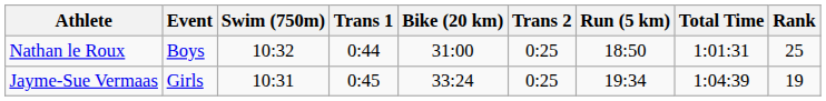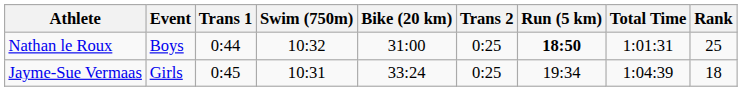 <table class="wikitable" style="font-size:90%;">
 <tr>
 <th>Athlete</th>
 <th>Event</th>
+<th>Trans 1</th>
 <th>Swim (750m)</th>
-<th>Trans 1</th>
 <th>Bike (20 km)</th>
 <th>Trans 2</th>
 <th>Run (5 km)</th>
 <th>Total Time</th>
 <th>Rank</th>
 </tr>
 <tr align=center>
 <td align=left><a href='#'>Nathan le Roux</a></td>
 <td align=left><a href='#'>Boys</a></td>
+<td>0:44</td>
 <td>10:32</td>
-<td>0:44</td>
 <td>31:00</td>
 <td>0:25</td>
-<td>18:50</td>
+<td><strong>18:50</strong></td>
 <td>1:01:31</td>
 <td>25</td>
 </tr>
 <tr align=center>
 <td align=left><a href='#'>Jayme-Sue Vermaas</a></td>
 <td align=left><a href='#'>Girls</a></td>
+<td>0:45</td>
 <td>10:31</td>
-<td>0:45</td>
 <td>33:24</td>
 <td>0:25</td>
 <td>19:34</td>
 <td>1:04:39</td>
-<td>19</td>
+<td>18</td>
 </tr>
 </table>
